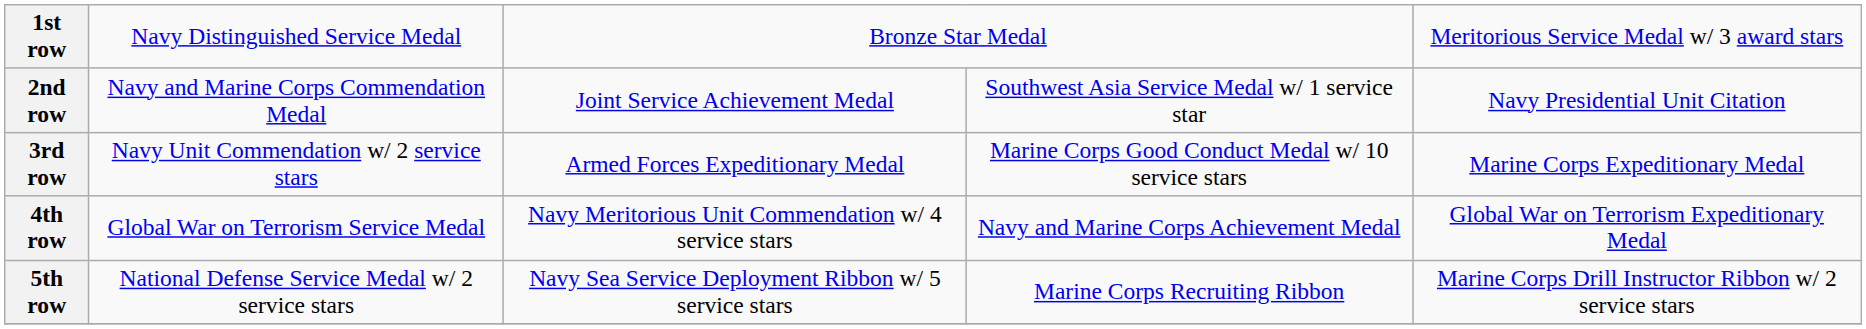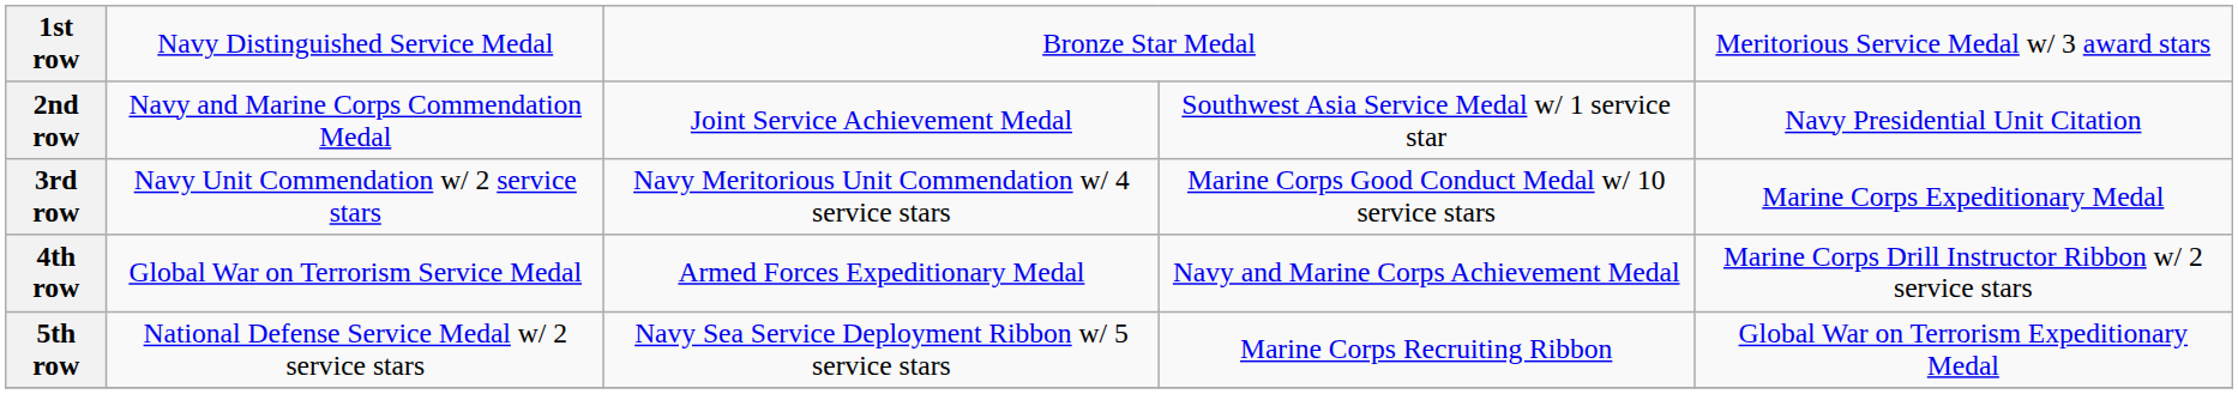 <table class="wikitable" style="margin:1em auto; text-align:center;">
 <tr>
 <th>1st row</th>
 <td colspan="1"><a href='#'>Navy Distinguished Service Medal</a></td>
 <td colspan="2"><a href='#'>Bronze Star Medal</a></td>
 <td colspan="1"><a href='#'>Meritorious Service Medal</a> w/ 3 <a href='#'>award stars</a></td>
 </tr>
 <tr>
 <th>2nd row</th>
 <td><a href='#'>Navy and Marine Corps Commendation Medal</a></td>
 <td><a href='#'>Joint Service Achievement Medal</a></td>
 <td><a href='#'>Southwest Asia Service Medal</a> w/ 1 service star</td>
 <td><a href='#'>Navy Presidential Unit Citation</a></td>
 </tr>
 <tr>
 <th>3rd row</th>
 <td><a href='#'>Navy Unit Commendation</a> w/ 2 <a href='#'>service stars</a></td>
-<td><a href='#'>Armed Forces Expeditionary Medal</a></td>
+<td><a href='#'>Navy Meritorious Unit Commendation</a> w/ 4 service stars</td>
 <td><a href='#'>Marine Corps Good Conduct Medal</a> w/ 10 service stars</td>
 <td><a href='#'>Marine Corps Expeditionary Medal</a></td>
 </tr>
 <tr>
 <th>4th row</th>
 <td><a href='#'>Global War on Terrorism Service Medal</a></td>
-<td><a href='#'>Navy Meritorious Unit Commendation</a> w/ 4 service stars</td>
+<td><a href='#'>Armed Forces Expeditionary Medal</a></td>
 <td><a href='#'>Navy and Marine Corps Achievement Medal</a></td>
-<td><a href='#'>Global War on Terrorism Expeditionary Medal</a></td>
+<td><a href='#'>Marine Corps Drill Instructor Ribbon</a> w/ 2 service stars</td>
 </tr>
 <tr>
 <th>5th row</th>
 <td><a href='#'>National Defense Service Medal</a> w/ 2 service stars</td>
 <td><a href='#'>Navy Sea Service Deployment Ribbon</a> w/ 5 service stars</td>
 <td><a href='#'>Marine Corps Recruiting Ribbon</a></td>
-<td><a href='#'>Marine Corps Drill Instructor Ribbon</a> w/ 2 service stars</td>
+<td><a href='#'>Global War on Terrorism Expeditionary Medal</a></td>
 </tr>
 <tr>
 </tr>
 </table>
